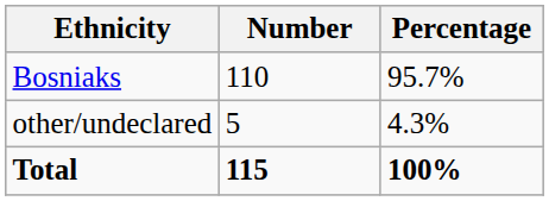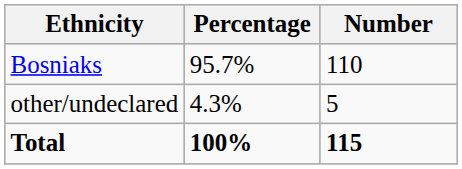 <table class="wikitable">
 <tr>
 <th width="100px">Ethnicity</th>
+<th width="80px">Percentage</th>
 <th width="80px">Number</th>
-<th width="80px">Percentage</th>
 </tr>
 <tr>
 <td><a href='#'>Bosniaks</a></td>
+<td>95.7%</td>
 <td>110</td>
-<td>95.7%</td>
 </tr>
 <tr>
 <td>other/undeclared</td>
+<td>4.3%</td>
 <td>5</td>
-<td>4.3%</td>
 </tr>
 <tr>
 <td><strong>Total</strong></td>
+<td><strong>100%</strong></td>
 <td><strong>115</strong></td>
-<td><strong>100%</strong></td>
 </tr>
 </table>
